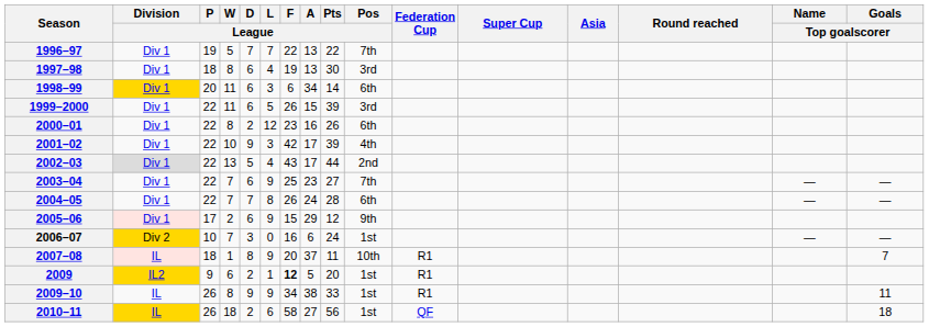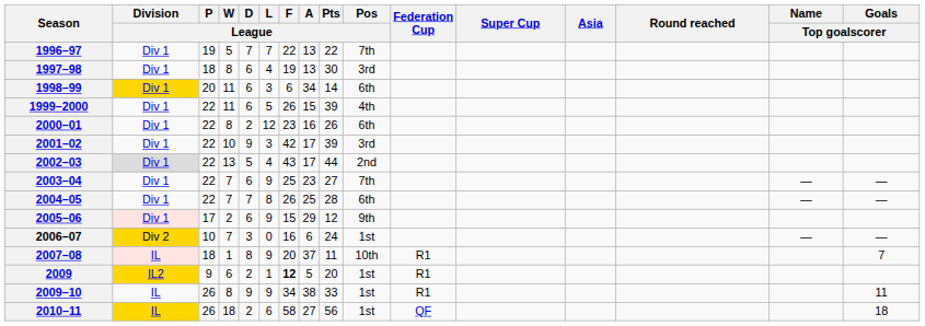 <table class="wikitable sortable" style="text-align: center">
 <tr>
 <th scope="col" rowspan="2" scope="col">Season</th>
 <th scope="col">Division</th>
 <th width="20" scope="col">P</th>
 <th width="20" scope="col">W</th>
 <th width="20" scope="col">D</th>
 <th width="20" scope="col">L</th>
 <th width="20" scope="col">F</th>
 <th width="20" scope="col">A</th>
 <th width="20" scope="col">Pts</th>
 <th scope="col">Pos</th>
 <th rowspan="2" width=6% scope="col" class="unsortable"><a href='#'>Federation Cup</a></th>
 <th rowspan="2" scope="col"><a href='#'>Super Cup</a></th>
 <th rowspan="2" scope="col"><a href='#'>Asia</a></th>
 <th rowspan="2" scope="col">Round reached</th>
 <th scope="col">Name</th>
 <th scope="col">Goals</th>
 </tr>
 <tr class="unsortable">
 <th colspan="9" scope="col">League</th>
 <th colspan="2" scope="col">Top goalscorer</th>
 </tr>
 <tr>
 <th scope="row"><a href='#'>1996–97</a></th>
 <td><a href='#'>Div 1</a></td>
 <td>19</td>
 <td>5</td>
 <td>7</td>
 <td>7</td>
 <td>22</td>
 <td>13</td>
 <td>22</td>
 <td>7th</td>
 <td></td>
 <td></td>
 <td></td>
 <td></td>
 <td></td>
 <td></td>
 </tr>
 <tr>
 <th scope="row"><a href='#'>1997–98</a></th>
 <td><a href='#'>Div 1</a></td>
 <td>18</td>
 <td>8</td>
 <td>6</td>
 <td>4</td>
 <td>19</td>
 <td>13</td>
 <td>30</td>
 <td>3rd</td>
 <td></td>
 <td></td>
 <td></td>
 <td></td>
 <td></td>
 <td></td>
 </tr>
 <tr>
 <th scope="row"><a href='#'>1998–99</a></th>
 <td bgcolor=gold><a href='#'>Div 1</a></td>
 <td>20</td>
 <td>11</td>
 <td>6</td>
 <td>3</td>
 <td>6</td>
 <td>34</td>
 <td>14</td>
 <td>6th</td>
 <td></td>
 <td></td>
 <td></td>
 <td></td>
 <td></td>
 <td></td>
 </tr>
 <tr>
 <th scope="row"><a href='#'>1999–2000</a></th>
 <td><a href='#'>Div 1</a></td>
 <td>22</td>
 <td>11</td>
 <td>6</td>
 <td>5</td>
 <td>26</td>
 <td>15</td>
 <td>39</td>
-<td>3rd</td>
+<td>4th</td>
 <td></td>
 <td></td>
 <td></td>
 <td></td>
 <td></td>
 <td></td>
 </tr>
 <tr>
 <th scope="row"><a href='#'>2000–01</a></th>
 <td><a href='#'>Div 1</a></td>
 <td>22</td>
 <td>8</td>
 <td>2</td>
 <td>12</td>
 <td>23</td>
 <td>16</td>
 <td>26</td>
 <td>6th</td>
 <td></td>
 <td></td>
 <td></td>
 <td></td>
 <td></td>
 <td></td>
 </tr>
 <tr>
 <th scope="row"><a href='#'>2001–02</a></th>
 <td><a href='#'>Div 1</a></td>
 <td>22</td>
 <td>10</td>
 <td>9</td>
 <td>3</td>
 <td>42</td>
 <td>17</td>
 <td>39</td>
-<td>4th</td>
+<td>3rd</td>
 <td></td>
 <td></td>
 <td></td>
 <td></td>
 <td></td>
 <td></td>
 </tr>
 <tr>
 <th scope="row"><a href='#'>2002–03</a></th>
 <td bgcolor=#DCDCDC><a href='#'>Div 1</a></td>
 <td>22</td>
 <td>13</td>
 <td>5</td>
 <td>4</td>
 <td>43</td>
 <td>17</td>
 <td>44</td>
 <td>2nd</td>
 <td></td>
 <td></td>
 <td></td>
 <td></td>
 <td></td>
 <td></td>
 </tr>
 <tr>
 <th scope="row"><a href='#'>2003–04</a></th>
 <td><a href='#'>Div 1</a></td>
 <td>22</td>
 <td>7</td>
 <td>6</td>
 <td>9</td>
 <td>25</td>
 <td>23</td>
 <td>27</td>
 <td>7th</td>
 <td></td>
 <td></td>
 <td></td>
 <td></td>
 <td>—</td>
 <td>—</td>
 </tr>
 <tr>
 <th scope="row"><a href='#'>2004–05</a></th>
 <td><a href='#'>Div 1</a></td>
 <td>22</td>
 <td>7</td>
 <td>7</td>
 <td>8</td>
 <td>26</td>
-<td>24</td>
+<td>25</td>
 <td>28</td>
 <td>6th</td>
 <td></td>
 <td></td>
 <td></td>
 <td></td>
 <td>—</td>
 <td>—</td>
 </tr>
 <tr>
 <th scope="row"><a href='#'>2005–06</a></th>
 <td bgcolor=#FFE4E1><a href='#'>Div 1</a></td>
 <td>17</td>
 <td>2</td>
 <td>6</td>
 <td>9</td>
 <td>15</td>
 <td>29</td>
 <td>12</td>
 <td>9th</td>
 <td></td>
 <td></td>
 <td></td>
 <td></td>
 <td></td>
 <td></td>
 </tr>
 <tr>
 <th scope="row">2006–07</th>
 <td bgcolor=gold>Div 2</td>
 <td>10</td>
 <td>7</td>
 <td>3</td>
 <td>0</td>
 <td>16</td>
 <td>6</td>
 <td>24</td>
 <td>1st</td>
 <td></td>
 <td></td>
 <td></td>
 <td></td>
 <td>—</td>
 <td>—</td>
 </tr>
 <tr>
 <th scope="row"><a href='#'>2007–08</a></th>
 <td bgcolor=#FFE4E1><a href='#'>IL</a></td>
 <td>18</td>
 <td>1</td>
 <td>8</td>
 <td>9</td>
 <td>20</td>
 <td>37</td>
 <td>11</td>
 <td>10th</td>
 <td align=centre>R1</td>
 <td></td>
 <td></td>
 <td></td>
 <td align=left></td>
 <td>7</td>
 </tr>
 <tr>
 <th scope="row"><a href='#'>2009</a></th>
 <td bgcolor="gold"><a href='#'>IL2</a></td>
 <td>9</td>
 <td>6</td>
 <td>2</td>
 <td>1</td>
 <td><strong>12</strong></td>
 <td>5</td>
 <td>20</td>
 <td>1st</td>
 <td>R1</td>
 <td></td>
 <td></td>
 <td></td>
 <td></td>
 <td></td>
 </tr>
 <tr>
 <th scope="row"><a href='#'>2009–10</a></th>
 <td><a href='#'>IL</a></td>
 <td>26</td>
 <td>8</td>
 <td>9</td>
 <td>9</td>
 <td>34</td>
 <td>38</td>
 <td>33</td>
 <td>1st</td>
 <td align=centre>R1</td>
 <td></td>
 <td></td>
 <td></td>
 <td align=left></td>
 <td>11</td>
 </tr>
 <tr>
 <th scope="row"><a href='#'>2010–11</a></th>
 <td bgcolor="gold"><a href='#'>IL</a></td>
 <td>26</td>
 <td>18</td>
 <td>2</td>
 <td>6</td>
 <td>58</td>
 <td>27</td>
 <td>56</td>
 <td>1st</td>
 <td align=centre><a href='#'>QF</a></td>
 <td></td>
 <td></td>
 <td></td>
 <td align=left></td>
 <td>18</td>
 </tr>
 </table>
